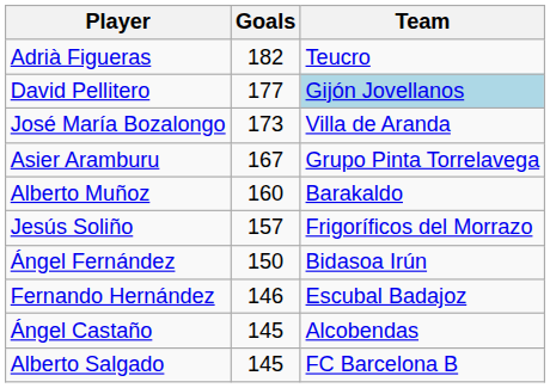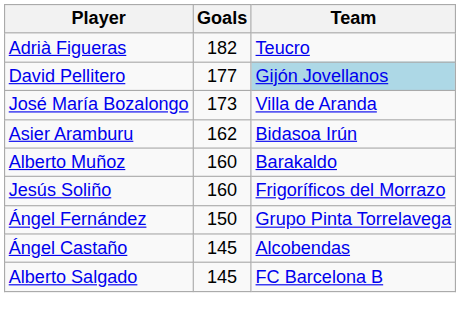 <table class="wikitable">
 <tr>
 <th>Player</th>
 <th>Goals</th>
 <th>Team</th>
 </tr>
 <tr>
 <td> <a href='#'>Adrià Figueras</a></td>
 <td style="text-align:center;">182</td>
 <td><a href='#'>Teucro</a></td>
 </tr>
 <tr>
 <td> <a href='#'>David Pellitero</a></td>
 <td style="text-align:center;">177</td>
 <td style="background: lightblue;"><a href='#'>Gijón Jovellanos</a></td>
 </tr>
 <tr>
 <td> <a href='#'>José María Bozalongo</a></td>
 <td style="text-align:center;">173</td>
 <td><a href='#'>Villa de Aranda</a></td>
 </tr>
 <tr>
 <td> <a href='#'>Asier Aramburu</a></td>
-<td style="text-align:center;">167</td>
-<td><a href='#'>Grupo Pinta Torrelavega</a></td>
+<td style="text-align:center;">162</td>
+<td><a href='#'>Bidasoa Irún</a></td>
 </tr>
 <tr>
 <td> <a href='#'>Alberto Muñoz</a></td>
 <td style="text-align:center;">160</td>
 <td><a href='#'>Barakaldo</a></td>
 </tr>
 <tr>
 <td> <a href='#'>Jesús Soliño</a></td>
-<td style="text-align:center;">157</td>
+<td style="text-align:center;">160</td>
 <td><a href='#'>Frigoríficos del Morrazo</a></td>
 </tr>
 <tr>
 <td> <a href='#'>Ángel Fernández</a></td>
 <td style="text-align:center;">150</td>
-<td><a href='#'>Bidasoa Irún</a></td>
-</tr>
-<tr>
-<td> <a href='#'>Fernando Hernández</a></td>
-<td style="text-align:center;">146</td>
-<td><a href='#'>Escubal Badajoz</a></td>
+<td><a href='#'>Grupo Pinta Torrelavega</a></td>
 </tr>
 <tr>
 <td> <a href='#'>Ángel Castaño</a></td>
 <td style="text-align:center;">145</td>
 <td><a href='#'>Alcobendas</a></td>
 </tr>
 <tr>
 <td> <a href='#'>Alberto Salgado</a></td>
 <td style="text-align:center;">145</td>
 <td><a href='#'>FC Barcelona B</a></td>
 </tr>
 </table>
